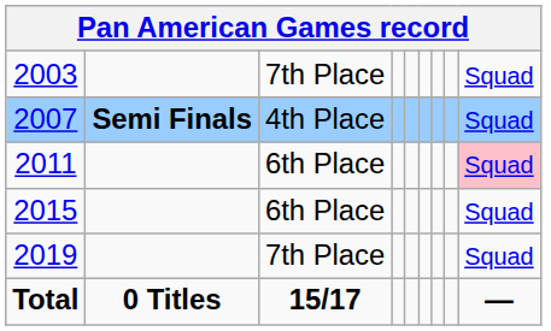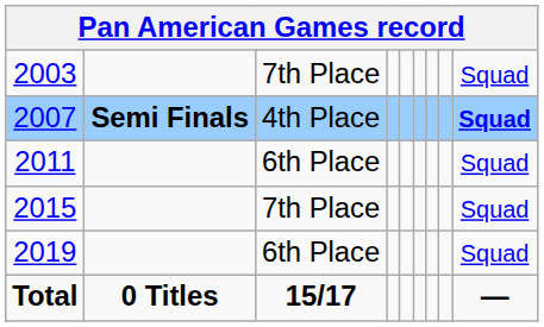 <table class="wikitable" style="text-align: center;">
 <tr>
 <th colspan=9><a href='#'>Pan American Games record</a></th>
 </tr>
 <tr>
 <td> <a href='#'>2003</a></td>
 <td></td>
 <td>7th Place</td>
 <td></td>
 <td></td>
 <td></td>
 <td></td>
 <td></td>
 <td><small><a href='#'>Squad</a></small></td>
 </tr>
 <tr bgcolor=#9acdff>
 <td> <a href='#'>2007</a></td>
 <td><strong>Semi Finals</strong></td>
 <td>4th Place</td>
 <td></td>
 <td></td>
 <td></td>
 <td></td>
 <td></td>
-<td><small><a href='#'>Squad</a></small></td>
+<td><strong><small><a href='#'>Squad</a></small></strong></td>
 </tr>
 <tr>
 <td> <a href='#'>2011</a></td>
 <td></td>
 <td>6th Place</td>
 <td></td>
 <td></td>
 <td></td>
 <td></td>
 <td></td>
-<td style="background: pink;"><small><a href='#'>Squad</a></small></td>
+<td><small><a href='#'>Squad</a></small></td>
 </tr>
 <tr>
 <td> <a href='#'>2015</a></td>
 <td></td>
-<td>6th Place</td>
+<td>7th Place</td>
 <td></td>
 <td></td>
 <td></td>
 <td></td>
 <td></td>
 <td><small><a href='#'>Squad</a></small></td>
 </tr>
 <tr>
 <td> <a href='#'>2019</a></td>
 <td></td>
-<td>7th Place</td>
+<td>6th Place</td>
 <td></td>
 <td></td>
 <td></td>
 <td></td>
 <td></td>
 <td><small><a href='#'>Squad</a></small></td>
 </tr>
 <tr>
 <td colspan=1><strong>Total</strong></td>
 <td><strong>0 Titles</strong></td>
 <td><strong>15/17</strong></td>
 <td><strong> </strong></td>
 <td><strong> </strong></td>
 <td><strong> </strong></td>
 <td><strong> </strong></td>
 <td><strong> </strong></td>
 <td><strong>—</strong></td>
 </tr>
 </table>
